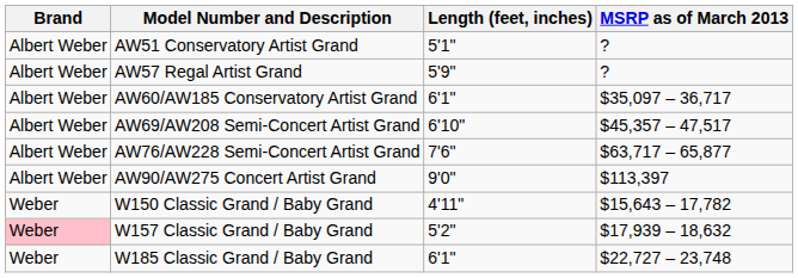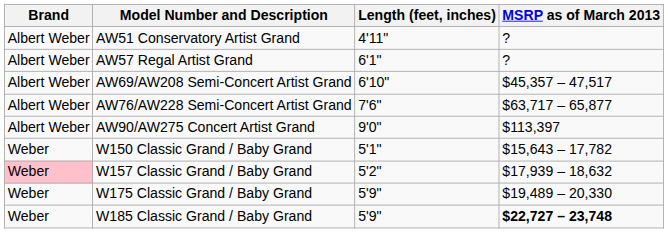 <table class="wikitable">
 <tr>
 <th>Brand</th>
 <th>Model Number and Description</th>
 <th>Length (feet, inches)</th>
 <th><a href='#'>MSRP</a> as of March 2013</th>
 </tr>
 <tr>
 <td>Albert Weber</td>
 <td>AW51 Conservatory Artist Grand</td>
-<td>5'1"</td>
+<td>4'11"</td>
 <td>?</td>
 </tr>
 <tr>
 <td>Albert Weber</td>
 <td>AW57 Regal Artist Grand</td>
-<td>5'9"</td>
+<td>6'1"</td>
 <td>?</td>
-</tr>
-<tr>
-<td>Albert Weber</td>
-<td>AW60/AW185 Conservatory Artist Grand</td>
-<td>6'1"</td>
-<td>$35,097 – 36,717</td>
 </tr>
 <tr>
 <td>Albert Weber</td>
 <td>AW69/AW208 Semi-Concert Artist Grand</td>
 <td>6'10"</td>
 <td>$45,357 – 47,517</td>
 </tr>
 <tr>
 <td>Albert Weber</td>
 <td>AW76/AW228 Semi-Concert Artist Grand</td>
 <td>7'6"</td>
 <td>$63,717 – 65,877</td>
 </tr>
 <tr>
 <td>Albert Weber</td>
 <td>AW90/AW275 Concert Artist Grand</td>
 <td>9'0"</td>
 <td>$113,397</td>
 </tr>
 <tr>
 <td>Weber</td>
 <td>W150 Classic Grand / Baby Grand</td>
-<td>4'11"</td>
+<td>5'1"</td>
 <td>$15,643 – 17,782</td>
 </tr>
 <tr>
 <td style="background: pink;">Weber</td>
 <td>W157 Classic Grand / Baby Grand</td>
 <td>5'2"</td>
 <td>$17,939 – 18,632</td>
 </tr>
 <tr>
 <td>Weber</td>
+<td>W175 Classic Grand / Baby Grand</td>
+<td>5'9"</td>
+<td>$19,489 – 20,330</td>
+</tr>
+<tr>
+<td>Weber</td>
 <td>W185 Classic Grand / Baby Grand</td>
-<td>6'1"</td>
-<td>$22,727 – 23,748</td>
+<td>5'9"</td>
+<td><strong>$22,727 – 23,748</strong></td>
 </tr>
 </table>
